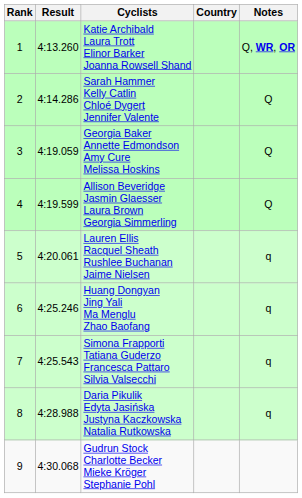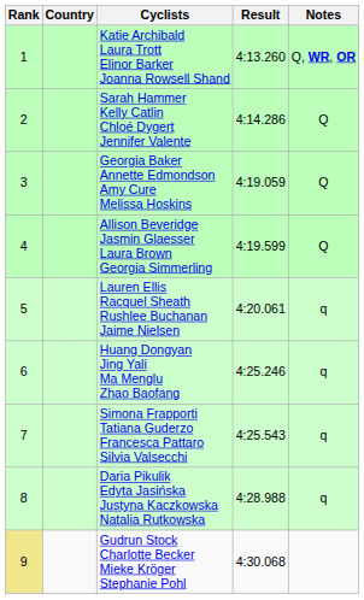 <table class="wikitable sortable" style="text-align:center;">
 <tr>
 <th>Rank</th>
+<th>Country</th>
+<th class="unsortable">Cyclists</th>
 <th>Result</th>
-<th class="unsortable">Cyclists</th>
-<th>Country</th>
 <th class="unsortable">Notes</th>
 </tr>
 <tr bgcolor=bbffbb>
 <td>1</td>
+<td align="left"></td>
+<td align="left"><a href='#'>Katie Archibald</a><br><a href='#'>Laura Trott</a><br><a href='#'>Elinor Barker</a><br><a href='#'>Joanna Rowsell Shand</a></td>
 <td>4:13.260</td>
-<td align="left"><a href='#'>Katie Archibald</a><br><a href='#'>Laura Trott</a><br><a href='#'>Elinor Barker</a><br><a href='#'>Joanna Rowsell Shand</a></td>
-<td align="left"></td>
 <td>Q, <strong><a href='#'>WR</a></strong>, <strong><a href='#'>OR</a></strong></td>
 </tr>
 <tr bgcolor=bbffbb>
 <td>2</td>
+<td align="left"></td>
+<td align="left"><a href='#'>Sarah Hammer</a><br><a href='#'>Kelly Catlin</a><br><a href='#'>Chloé Dygert</a><br><a href='#'>Jennifer Valente</a></td>
 <td>4:14.286</td>
-<td align="left"><a href='#'>Sarah Hammer</a><br><a href='#'>Kelly Catlin</a><br><a href='#'>Chloé Dygert</a><br><a href='#'>Jennifer Valente</a></td>
-<td align="left"></td>
 <td>Q</td>
 </tr>
 <tr bgcolor=bbffbb>
 <td>3</td>
+<td align="left"></td>
+<td align="left"><a href='#'>Georgia Baker</a><br><a href='#'>Annette Edmondson</a><br><a href='#'>Amy Cure</a><br><a href='#'>Melissa Hoskins</a></td>
 <td>4:19.059</td>
-<td align="left"><a href='#'>Georgia Baker</a><br><a href='#'>Annette Edmondson</a><br><a href='#'>Amy Cure</a><br><a href='#'>Melissa Hoskins</a></td>
-<td align="left"></td>
 <td>Q</td>
 </tr>
 <tr bgcolor=bbffbb>
 <td>4</td>
+<td align="left"></td>
+<td align="left"><a href='#'>Allison Beveridge</a><br><a href='#'>Jasmin Glaesser</a><br><a href='#'>Laura Brown</a><br><a href='#'>Georgia Simmerling</a></td>
 <td>4:19.599</td>
-<td align="left"><a href='#'>Allison Beveridge</a><br><a href='#'>Jasmin Glaesser</a><br><a href='#'>Laura Brown</a><br><a href='#'>Georgia Simmerling</a></td>
-<td align="left"></td>
 <td>Q</td>
 </tr>
 <tr bgcolor=ccffcc>
 <td>5</td>
+<td align="left"></td>
+<td align="left"><a href='#'>Lauren Ellis</a><br><a href='#'>Racquel Sheath</a><br><a href='#'>Rushlee Buchanan</a><br><a href='#'>Jaime Nielsen</a></td>
 <td>4:20.061</td>
-<td align="left"><a href='#'>Lauren Ellis</a><br><a href='#'>Racquel Sheath</a><br><a href='#'>Rushlee Buchanan</a><br><a href='#'>Jaime Nielsen</a></td>
-<td align="left"></td>
 <td>q</td>
 </tr>
 <tr bgcolor=ccffcc>
 <td>6</td>
+<td align="left"></td>
+<td align="left"><a href='#'>Huang Dongyan</a><br><a href='#'>Jing Yali</a><br><a href='#'>Ma Menglu</a><br><a href='#'>Zhao Baofang</a></td>
 <td>4:25.246</td>
-<td align="left"><a href='#'>Huang Dongyan</a><br><a href='#'>Jing Yali</a><br><a href='#'>Ma Menglu</a><br><a href='#'>Zhao Baofang</a></td>
-<td align="left"></td>
 <td>q</td>
 </tr>
 <tr bgcolor=ccffcc>
 <td>7</td>
+<td align="left"></td>
+<td align="left"><a href='#'>Simona Frapporti</a><br><a href='#'>Tatiana Guderzo</a><br><a href='#'>Francesca Pattaro</a><br><a href='#'>Silvia Valsecchi</a></td>
 <td>4:25.543</td>
-<td align="left"><a href='#'>Simona Frapporti</a><br><a href='#'>Tatiana Guderzo</a><br><a href='#'>Francesca Pattaro</a><br><a href='#'>Silvia Valsecchi</a></td>
-<td align="left"></td>
 <td>q</td>
 </tr>
 <tr bgcolor=ccffcc>
 <td>8</td>
+<td align="left"></td>
+<td align="left"><a href='#'>Daria Pikulik</a><br><a href='#'>Edyta Jasińska</a><br><a href='#'>Justyna Kaczkowska</a><br><a href='#'>Natalia Rutkowska</a></td>
 <td>4:28.988</td>
-<td align="left"><a href='#'>Daria Pikulik</a><br><a href='#'>Edyta Jasińska</a><br><a href='#'>Justyna Kaczkowska</a><br><a href='#'>Natalia Rutkowska</a></td>
-<td align="left"></td>
 <td>q</td>
 </tr>
 <tr>
-<td>9</td>
+<td style="background: khaki;">9</td>
+<td align="left"></td>
+<td align="left"><a href='#'>Gudrun Stock</a><br><a href='#'>Charlotte Becker</a><br><a href='#'>Mieke Kröger</a><br><a href='#'>Stephanie Pohl</a></td>
 <td>4:30.068</td>
-<td align="left"><a href='#'>Gudrun Stock</a><br><a href='#'>Charlotte Becker</a><br><a href='#'>Mieke Kröger</a><br><a href='#'>Stephanie Pohl</a></td>
-<td align="left"></td>
 <td></td>
 </tr>
 </table>
